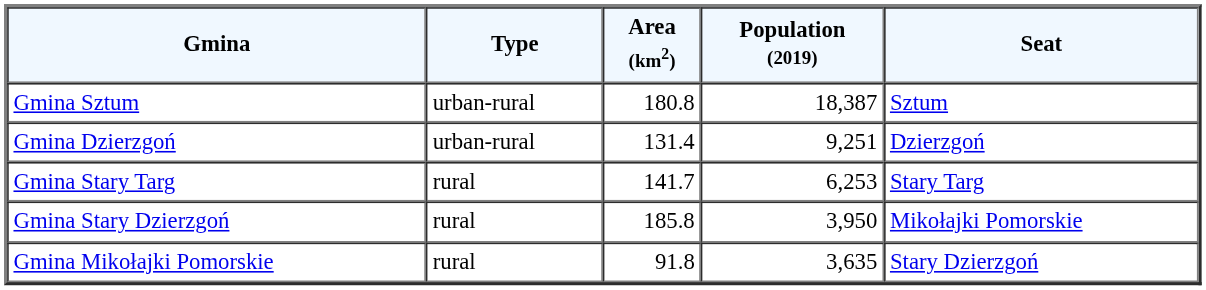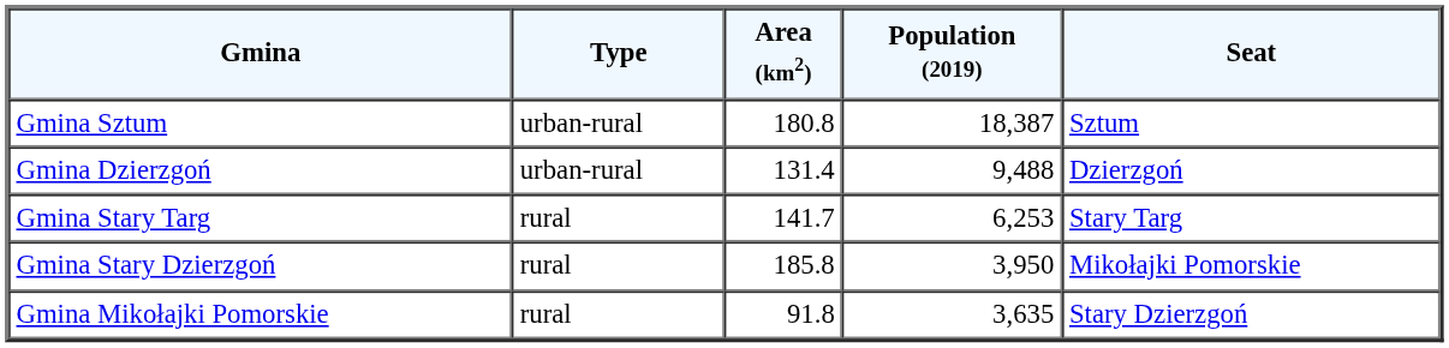 <table width="60%" border="2" cellpadding="3" cellspacing="0" style="font-size:90%;line-height:120%;">
 <tr bgcolor="F0F8FF">
 <td style="text-align:center;"><strong>Gmina</strong></td>
 <td style="text-align:center;"><strong>Type</strong></td>
 <td style="text-align:center;"><strong>Area<br><small>(km<sup>2</sup>)</small></strong></td>
 <td style="text-align:center;"><strong>Population<br><small>(2019)</small></strong></td>
 <td style="text-align:center;"><strong>Seat</strong></td>
 </tr>
 <tr>
 <td><a href='#'>Gmina Sztum</a></td>
 <td>urban-rural</td>
 <td style="text-align:right;">180.8</td>
 <td style="text-align:right;">18,387</td>
 <td><a href='#'>Sztum</a></td>
 </tr>
 <tr>
 <td><a href='#'>Gmina Dzierzgoń</a></td>
 <td>urban-rural</td>
 <td style="text-align:right;">131.4</td>
-<td style="text-align:right;">9,251</td>
+<td style="text-align:right;">9,488</td>
 <td><a href='#'>Dzierzgoń</a></td>
 </tr>
 <tr>
 <td><a href='#'>Gmina Stary Targ</a></td>
 <td>rural</td>
 <td style="text-align:right;">141.7</td>
 <td style="text-align:right;">6,253</td>
 <td><a href='#'>Stary Targ</a></td>
 </tr>
 <tr>
 <td><a href='#'>Gmina Stary Dzierzgoń</a></td>
 <td>rural</td>
 <td style="text-align:right;">185.8</td>
 <td style="text-align:right;">3,950</td>
 <td><a href='#'>Mikołajki Pomorskie</a></td>
 </tr>
 <tr>
 <td><a href='#'>Gmina Mikołajki Pomorskie</a></td>
 <td>rural</td>
 <td style="text-align:right;">91.8</td>
 <td style="text-align:right;">3,635</td>
 <td><a href='#'>Stary Dzierzgoń</a></td>
 </tr>
 <tr>
 </tr>
 </table>
